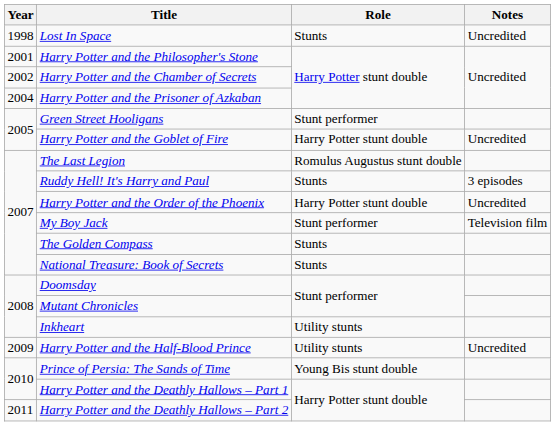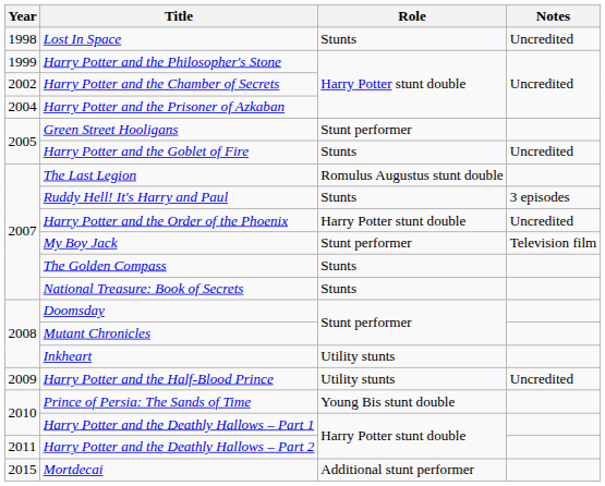 <table class="wikitable sortable">
 <tr>
 <th>Year</th>
 <th>Title</th>
 <th>Role</th>
 <th>Notes</th>
 </tr>
 <tr>
 <td>1998</td>
 <td><em><a href='#'>Lost In Space</a></em></td>
 <td>Stunts</td>
 <td>Uncredited</td>
 </tr>
 <tr>
-<td>2001</td>
+<td>1999</td>
 <td><em><a href='#'>Harry Potter and the Philosopher's Stone</a></em></td>
 <td rowspan="3"><a href='#'>Harry Potter</a> stunt double</td>
 <td rowspan="3">Uncredited</td>
 </tr>
 <tr>
 <td>2002</td>
 <td><em><a href='#'>Harry Potter and the Chamber of Secrets</a></em></td>
 </tr>
 <tr>
 <td>2004</td>
 <td><em><a href='#'>Harry Potter and the Prisoner of Azkaban</a></em></td>
 </tr>
 <tr>
 <td rowspan="2">2005</td>
 <td><em><a href='#'>Green Street Hooligans</a></em></td>
 <td>Stunt performer</td>
 <td></td>
 </tr>
 <tr>
 <td><em><a href='#'>Harry Potter and the Goblet of Fire</a></em></td>
-<td>Harry Potter stunt double</td>
+<td>Stunts</td>
 <td>Uncredited</td>
 </tr>
 <tr>
 <td rowspan="6">2007</td>
 <td><em><a href='#'>The Last Legion</a></em></td>
 <td>Romulus Augustus stunt double</td>
 <td></td>
 </tr>
 <tr>
 <td><em><a href='#'>Ruddy Hell! It's Harry and Paul</a></em></td>
 <td>Stunts</td>
 <td>3 episodes</td>
 </tr>
 <tr>
 <td><em><a href='#'>Harry Potter and the Order of the Phoenix</a></em></td>
 <td>Harry Potter stunt double</td>
 <td>Uncredited</td>
 </tr>
 <tr>
 <td><em><a href='#'>My Boy Jack</a></em></td>
 <td>Stunt performer</td>
 <td>Television film</td>
 </tr>
 <tr>
 <td><em><a href='#'>The Golden Compass</a></em></td>
 <td>Stunts</td>
 <td></td>
 </tr>
 <tr>
 <td><em><a href='#'>National Treasure: Book of Secrets</a></em></td>
 <td>Stunts</td>
 <td></td>
 </tr>
 <tr>
 <td rowspan="3">2008</td>
 <td><em><a href='#'>Doomsday</a></em></td>
 <td rowspan="2">Stunt performer</td>
 <td></td>
 </tr>
 <tr>
 <td><em><a href='#'>Mutant Chronicles</a></em></td>
 <td></td>
 </tr>
 <tr>
 <td><em><a href='#'>Inkheart</a></em></td>
 <td>Utility stunts</td>
 <td></td>
 </tr>
 <tr>
 <td>2009</td>
 <td><em><a href='#'>Harry Potter and the Half-Blood Prince</a></em></td>
 <td>Utility stunts</td>
 <td>Uncredited</td>
 </tr>
 <tr>
 <td rowspan="2">2010</td>
 <td><em><a href='#'>Prince of Persia: The Sands of Time</a></em></td>
 <td>Young Bis stunt double</td>
 <td></td>
 </tr>
 <tr>
 <td><em><a href='#'>Harry Potter and the Deathly Hallows – Part 1</a></em></td>
 <td rowspan="2">Harry Potter stunt double</td>
 <td></td>
 </tr>
 <tr>
 <td>2011</td>
 <td><em><a href='#'>Harry Potter and the Deathly Hallows – Part 2</a></em></td>
 <td></td>
 </tr>
+<tr>
+<td>2015</td>
+<td><em><a href='#'>Mortdecai</a></em></td>
+<td>Additional stunt performer</td>
+<td></td>
+</tr>
 </table>
